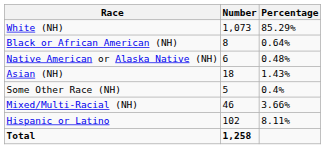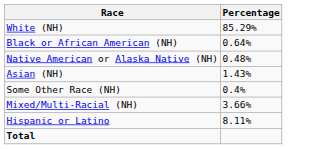 <table class="wikitable">
 <tr>
 <th>Race</th>
-<th>Number</th>
 <th>Percentage</th>
 </tr>
 <tr>
 <td><a href='#'>White</a> (NH)</td>
-<td>1,073</td>
 <td>85.29%</td>
 </tr>
 <tr>
 <td><a href='#'>Black or African American</a> (NH)</td>
-<td>8</td>
 <td>0.64%</td>
 </tr>
 <tr>
 <td><a href='#'>Native American</a> or <a href='#'>Alaska Native</a> (NH)</td>
-<td>6</td>
 <td>0.48%</td>
 </tr>
 <tr>
 <td><a href='#'>Asian</a> (NH)</td>
-<td>18</td>
 <td>1.43%</td>
 </tr>
 <tr>
 <td>Some Other Race (NH)</td>
-<td>5</td>
 <td>0.4%</td>
 </tr>
 <tr>
 <td><a href='#'>Mixed/Multi-Racial</a> (NH)</td>
-<td>46</td>
 <td>3.66%</td>
 </tr>
 <tr>
 <td><a href='#'>Hispanic or Latino</a></td>
-<td>102</td>
 <td>8.11%</td>
 </tr>
 <tr>
 <td><strong>Total</strong></td>
-<td><strong>1,258</strong></td>
 <td></td>
 </tr>
 </table>
